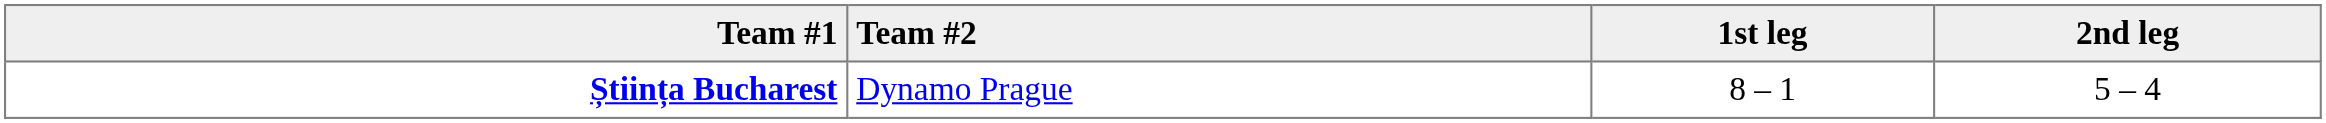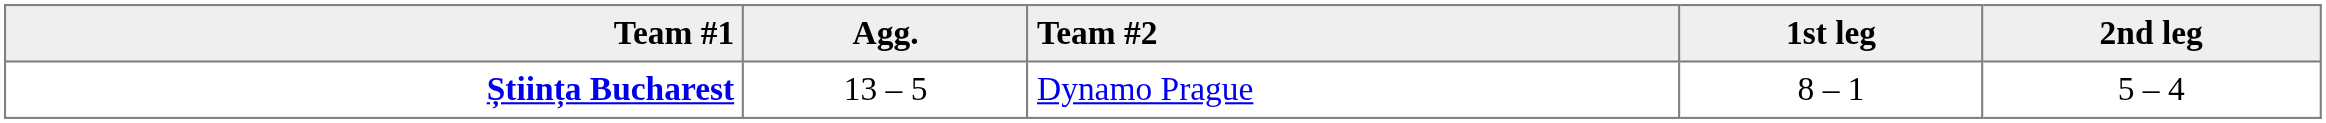 <table border=1 cellspacing=0 cellpadding=4 style="border-collapse: collapse;" width=70%>
 <tr bgcolor="efefef">
 <th align=right>Team #1</th>
+<th>Agg.</th>
 <th align=left>Team #2</th>
 <th>1st leg</th>
 <th>2nd leg</th>
 </tr>
 <tr>
 <td align=right><strong><a href='#'>Știința Bucharest</a></strong> </td>
+<td align=center>13 – 5</td>
 <td> <a href='#'>Dynamo Prague</a></td>
 <td align=center>8 – 1</td>
 <td align=center>5 – 4</td>
 </tr>
 </table>
